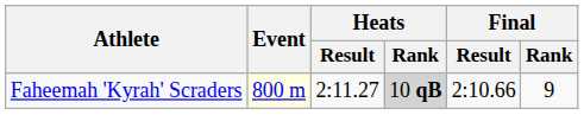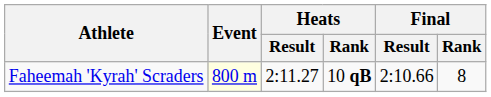 <table class="wikitable" style="font-size:90%">
 <tr>
 <th rowspan=2>Athlete</th>
 <th rowspan=2>Event</th>
 <th colspan=2>Heats</th>
 <th colspan=2>Final</th>
 </tr>
 <tr style="font-size:95%">
 <th>Result</th>
 <th>Rank</th>
 <th>Result</th>
 <th>Rank</th>
 </tr>
 <tr align=center>
 <td align=left><a href='#'>Faheemah 'Kyrah' Scraders</a></td>
 <td align=left style="background: lightyellow;"><a href='#'>800 m</a></td>
 <td>2:11.27</td>
-<td style="background: lightgrey;">10 <strong>qB</strong></td>
+<td>10 <strong>qB</strong></td>
 <td>2:10.66</td>
-<td>9</td>
+<td>8</td>
 </tr>
 </table>
